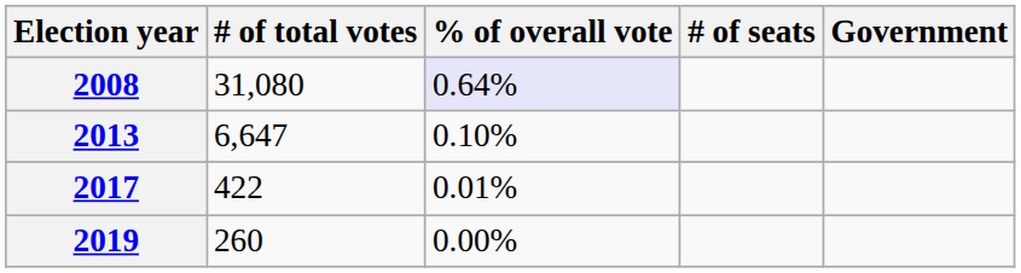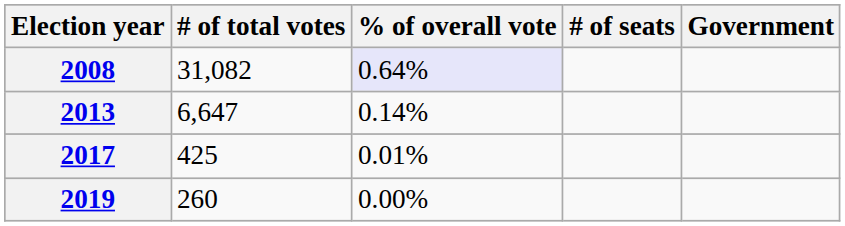 <table class="wikitable">
 <tr>
 <th>Election year</th>
 <th># of total votes</th>
 <th>% of overall vote</th>
 <th># of seats</th>
 <th>Government</th>
 </tr>
 <tr>
 <th><a href='#'>2008</a></th>
-<td>31,080</td>
+<td>31,082</td>
 <td style="background: lavender;">0.64%</td>
 <td></td>
 <td></td>
 </tr>
 <tr>
 <th><a href='#'>2013</a></th>
 <td>6,647</td>
-<td>0.10%</td>
+<td>0.14%</td>
 <td></td>
 <td></td>
 </tr>
 <tr>
 <th><a href='#'>2017</a></th>
-<td>422</td>
+<td>425</td>
 <td>0.01%</td>
 <td></td>
 <td></td>
 </tr>
 <tr>
 <th><a href='#'>2019</a></th>
 <td>260</td>
 <td>0.00%</td>
 <td></td>
 <td></td>
 </tr>
 </table>
